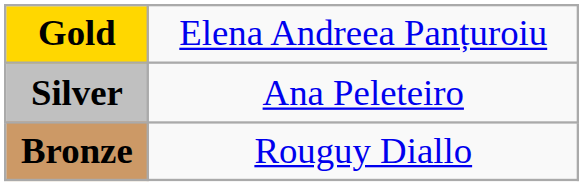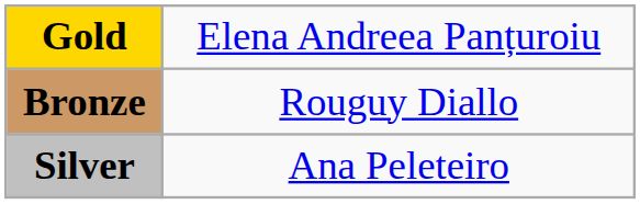 <table class="wikitable" style="text-align:center" width="250px">
 <tr>
 <td bgcolor="gold"><strong>Gold</strong></td>
 <td><a href='#'>Elena Andreea Panțuroiu</a><br>  <small><em></em></small></td>
 </tr>
 <tr>
+<td bgcolor="CC9966"><strong>Bronze</strong></td>
+<td><a href='#'>Rouguy Diallo</a><br>  <small><em></em></small></td>
+</tr>
+<tr>
 <td bgcolor="silver"><strong>Silver</strong></td>
 <td><a href='#'>Ana Peleteiro</a><br>  <small><em></em></small></td>
 </tr>
-<tr>
-<td bgcolor="CC9966"><strong>Bronze</strong></td>
-<td><a href='#'>Rouguy Diallo</a><br>  <small><em></em></small></td>
-</tr>
 </table>
